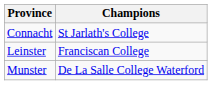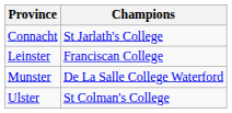 <table class="wikitable">
 <tr>
 <th>Province</th>
 <th>Champions</th>
 </tr>
 <tr>
 <td><a href='#'>Connacht</a></td>
 <td><a href='#'>St Jarlath's College</a></td>
 </tr>
 <tr>
 <td><a href='#'>Leinster</a></td>
 <td><a href='#'>Franciscan College</a></td>
 </tr>
 <tr>
 <td><a href='#'>Munster</a></td>
 <td><a href='#'>De La Salle College Waterford</a></td>
 </tr>
+<tr>
+<td><a href='#'>Ulster</a></td>
+<td><a href='#'>St Colman's College</a></td>
+</tr>
 </table>
